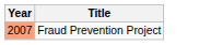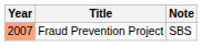 <table class="wikitable">
 <tr>
 <th>Year</th>
 <th>Title</th>
+<th>Note</th>
 </tr>
 <tr>
 <td style="background: lightsalmon;">2007</td>
 <td>Fraud Prevention Project</td>
+<td>SBS</td>
 </tr>
 </table>
